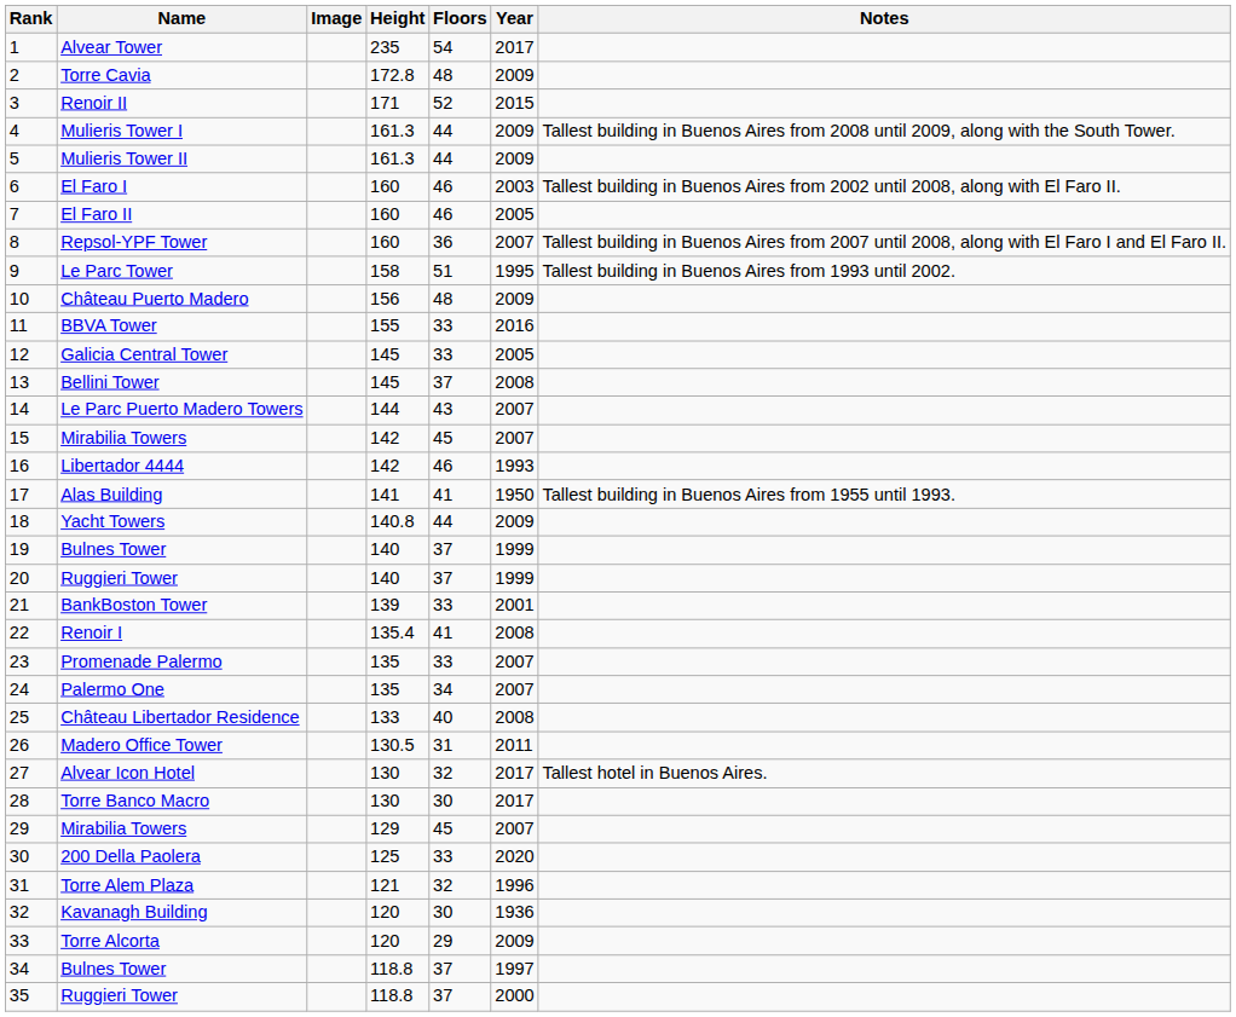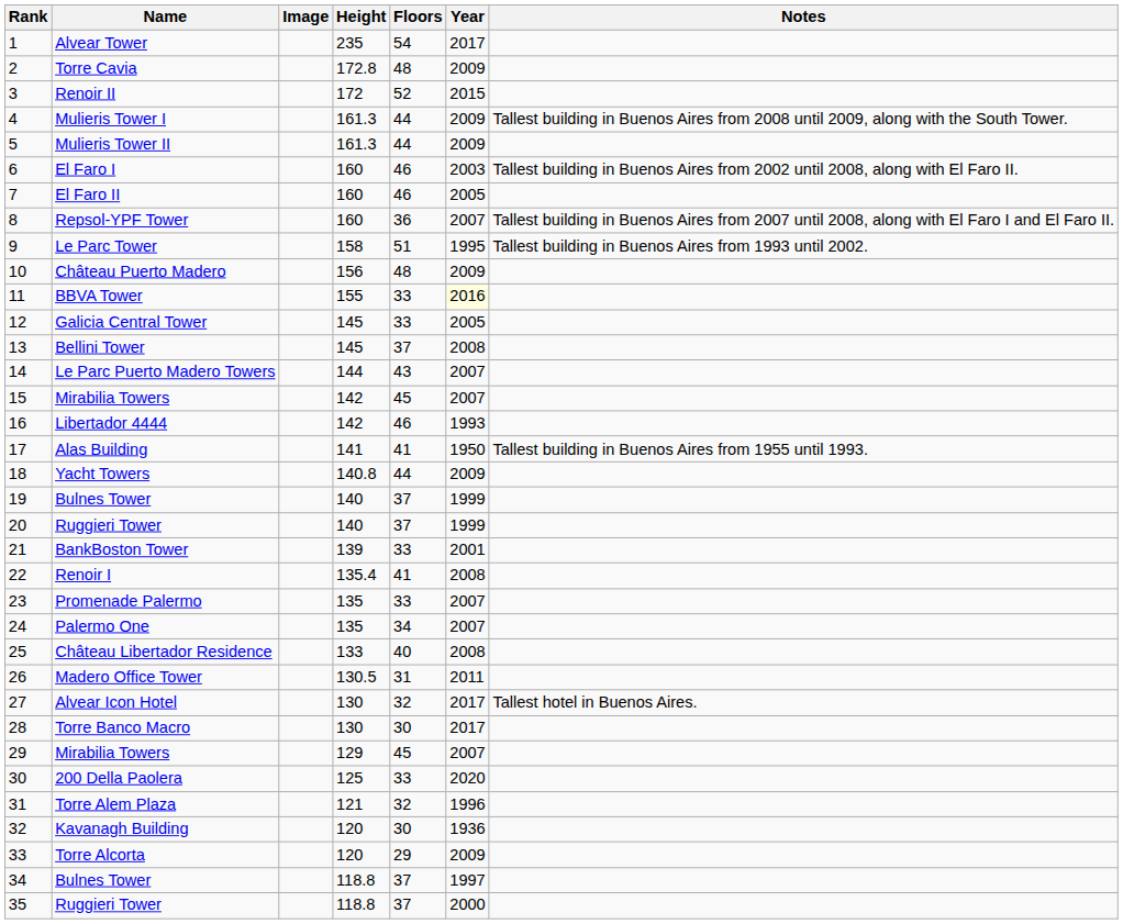 <table class="wikitable sortable">
 <tr>
 <th>Rank</th>
 <th>Name</th>
 <th>Image</th>
 <th>Height<br></th>
 <th>Floors</th>
 <th>Year</th>
 <th class="unsortable">Notes</th>
 </tr>
 <tr>
 <td>1</td>
 <td><a href='#'>Alvear Tower</a></td>
 <td></td>
 <td>235</td>
 <td>54</td>
 <td>2017</td>
 <td></td>
 </tr>
 <tr>
 <td>2</td>
 <td><a href='#'>Torre Cavia</a></td>
 <td></td>
 <td>172.8</td>
 <td>48</td>
 <td>2009</td>
 <td></td>
 </tr>
 <tr>
 <td>3</td>
 <td><a href='#'>Renoir II</a></td>
 <td></td>
-<td>171</td>
+<td>172</td>
 <td>52</td>
 <td>2015</td>
 <td></td>
 </tr>
 <tr>
 <td>4</td>
 <td><a href='#'>Mulieris Tower I</a></td>
 <td></td>
 <td>161.3</td>
 <td>44</td>
 <td>2009</td>
 <td>Tallest building in Buenos Aires from 2008 until 2009, along with the South Tower.</td>
 </tr>
 <tr>
 <td>5</td>
 <td><a href='#'>Mulieris Tower II</a></td>
 <td></td>
 <td>161.3</td>
 <td>44</td>
 <td>2009</td>
 <td></td>
 </tr>
 <tr>
 <td>6</td>
 <td><a href='#'>El Faro I</a></td>
 <td></td>
 <td>160</td>
 <td>46</td>
 <td>2003</td>
 <td>Tallest building in Buenos Aires from 2002 until 2008, along with El Faro II.</td>
 </tr>
 <tr>
 <td>7</td>
 <td><a href='#'>El Faro II</a></td>
 <td></td>
 <td>160</td>
 <td>46</td>
 <td>2005</td>
 <td></td>
 </tr>
 <tr>
 <td>8</td>
 <td><a href='#'>Repsol-YPF Tower</a></td>
 <td></td>
 <td>160</td>
 <td>36</td>
 <td>2007</td>
 <td>Tallest building in Buenos Aires from 2007 until 2008, along with El Faro I and El Faro II.</td>
 </tr>
 <tr>
 <td>9</td>
 <td><a href='#'>Le Parc Tower</a></td>
 <td></td>
 <td>158</td>
 <td>51</td>
 <td>1995</td>
 <td>Tallest building in Buenos Aires from 1993 until 2002.</td>
 </tr>
 <tr>
 <td>10</td>
 <td><a href='#'>Château Puerto Madero</a></td>
 <td></td>
 <td>156</td>
 <td>48</td>
 <td>2009</td>
 <td></td>
 </tr>
 <tr>
 <td>11</td>
 <td><a href='#'>BBVA Tower</a></td>
 <td></td>
 <td>155</td>
 <td>33</td>
-<td>2016<br><small></small></td>
+<td style="background: lightyellow;">2016<br><small></small></td>
 <td align="left"></td>
 </tr>
 <tr>
 <td>12</td>
 <td><a href='#'>Galicia Central Tower</a></td>
 <td></td>
 <td>145</td>
 <td>33</td>
 <td>2005</td>
 <td></td>
 </tr>
 <tr>
 <td>13</td>
 <td><a href='#'>Bellini Tower</a></td>
 <td></td>
 <td>145</td>
 <td>37</td>
 <td>2008</td>
 <td></td>
 </tr>
 <tr>
 <td>14</td>
 <td><a href='#'>Le Parc Puerto Madero Towers</a></td>
 <td></td>
 <td>144</td>
 <td>43</td>
 <td>2007</td>
 <td></td>
 </tr>
 <tr>
 <td>15</td>
 <td><a href='#'>Mirabilia Towers</a></td>
 <td></td>
 <td>142</td>
 <td>45</td>
 <td>2007</td>
 <td></td>
 </tr>
 <tr>
 <td>16</td>
 <td><a href='#'>Libertador 4444</a></td>
 <td></td>
 <td>142</td>
 <td>46</td>
 <td>1993</td>
 <td></td>
 </tr>
 <tr>
 <td>17</td>
 <td><a href='#'>Alas Building</a></td>
 <td></td>
 <td>141</td>
 <td>41</td>
 <td>1950</td>
 <td>Tallest building in Buenos Aires from 1955 until 1993.</td>
 </tr>
 <tr>
 <td>18</td>
 <td><a href='#'>Yacht Towers</a></td>
 <td></td>
 <td>140.8</td>
 <td>44</td>
 <td>2009</td>
 <td></td>
 </tr>
 <tr>
 <td>19</td>
 <td><a href='#'>Bulnes Tower</a></td>
 <td></td>
 <td>140</td>
 <td>37</td>
 <td>1999</td>
 <td></td>
 </tr>
 <tr>
 <td>20</td>
 <td><a href='#'>Ruggieri Tower</a></td>
 <td></td>
 <td>140</td>
 <td>37</td>
 <td>1999</td>
 <td></td>
 </tr>
 <tr>
 <td>21</td>
 <td><a href='#'>BankBoston Tower</a></td>
 <td></td>
 <td>139</td>
 <td>33</td>
 <td>2001</td>
 <td></td>
 </tr>
 <tr>
 <td>22</td>
 <td><a href='#'>Renoir I</a></td>
 <td></td>
 <td>135.4</td>
 <td>41</td>
 <td>2008</td>
 <td></td>
 </tr>
 <tr>
 <td>23</td>
 <td><a href='#'>Promenade Palermo</a></td>
 <td></td>
 <td>135</td>
 <td>33</td>
 <td>2007</td>
 <td></td>
 </tr>
 <tr>
 <td>24</td>
 <td><a href='#'>Palermo One</a></td>
 <td></td>
 <td>135</td>
 <td>34</td>
 <td>2007</td>
 <td></td>
 </tr>
 <tr>
 <td>25</td>
 <td><a href='#'>Château Libertador Residence</a></td>
 <td></td>
 <td>133</td>
 <td>40</td>
 <td>2008</td>
 <td></td>
 </tr>
 <tr>
 <td>26</td>
 <td><a href='#'>Madero Office Tower</a></td>
 <td></td>
 <td>130.5</td>
 <td>31</td>
 <td>2011</td>
 <td></td>
 </tr>
 <tr>
 <td>27</td>
 <td><a href='#'>Alvear Icon Hotel</a></td>
 <td></td>
 <td>130</td>
 <td>32</td>
 <td>2017<br><small></small></td>
 <td align="left">Tallest hotel in Buenos Aires.</td>
 </tr>
 <tr>
 <td>28</td>
 <td><a href='#'>Torre Banco Macro</a></td>
 <td></td>
 <td>130</td>
 <td>30</td>
 <td>2017<br><small></small></td>
 <td align="left"></td>
 </tr>
 <tr>
 <td>29</td>
 <td><a href='#'>Mirabilia Towers</a></td>
 <td></td>
 <td>129</td>
 <td>45</td>
 <td>2007</td>
 <td></td>
 </tr>
 <tr>
 <td>30</td>
 <td><a href='#'>200 Della Paolera</a></td>
 <td></td>
 <td>125</td>
 <td>33</td>
 <td>2020</td>
 <td></td>
 </tr>
 <tr>
 <td>31</td>
 <td><a href='#'>Torre Alem Plaza</a></td>
 <td></td>
 <td>121</td>
 <td>32</td>
 <td>1996</td>
 <td></td>
 </tr>
 <tr>
 <td>32</td>
 <td><a href='#'>Kavanagh Building</a></td>
 <td></td>
 <td>120</td>
 <td>30</td>
 <td>1936</td>
 <td></td>
 </tr>
 <tr>
 <td>33</td>
 <td><a href='#'>Torre Alcorta</a></td>
 <td></td>
 <td>120</td>
 <td>29</td>
 <td>2009</td>
 <td></td>
 </tr>
 <tr>
 <td>34</td>
 <td><a href='#'>Bulnes Tower</a></td>
 <td></td>
 <td>118.8</td>
 <td>37</td>
 <td>1997</td>
 <td></td>
 </tr>
 <tr>
 <td>35</td>
 <td><a href='#'>Ruggieri Tower</a></td>
 <td></td>
 <td>118.8</td>
 <td>37</td>
 <td>2000</td>
 <td></td>
 </tr>
 </table>
